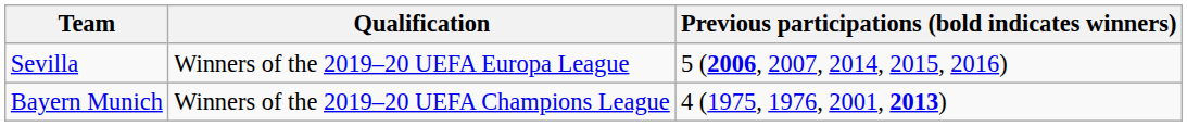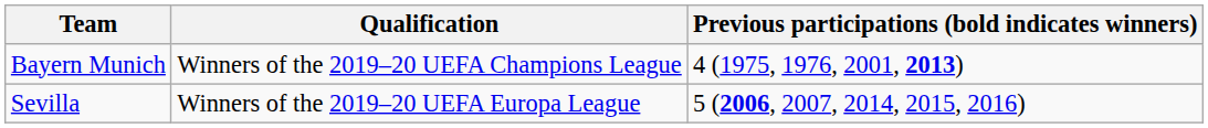 <table class="wikitable">
 <tr>
 <th>Team</th>
 <th>Qualification</th>
 <th>Previous participations (bold indicates winners)</th>
 </tr>
 <tr>
+<td> <a href='#'>Bayern Munich</a></td>
+<td>Winners of the <a href='#'>2019–20 UEFA Champions League</a></td>
+<td>4 (<a href='#'>1975</a>, <a href='#'>1976</a>, <a href='#'>2001</a>, <strong><a href='#'>2013</a></strong>)</td>
+</tr>
+<tr>
 <td> <a href='#'>Sevilla</a></td>
 <td>Winners of the <a href='#'>2019–20 UEFA Europa League</a></td>
 <td>5 (<strong><a href='#'>2006</a></strong>, <a href='#'>2007</a>, <a href='#'>2014</a>, <a href='#'>2015</a>, <a href='#'>2016</a>)</td>
 </tr>
-<tr>
-<td> <a href='#'>Bayern Munich</a></td>
-<td>Winners of the <a href='#'>2019–20 UEFA Champions League</a></td>
-<td>4 (<a href='#'>1975</a>, <a href='#'>1976</a>, <a href='#'>2001</a>, <strong><a href='#'>2013</a></strong>)</td>
-</tr>
 </table>
